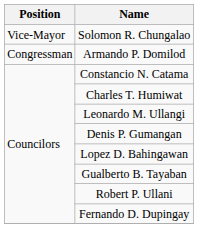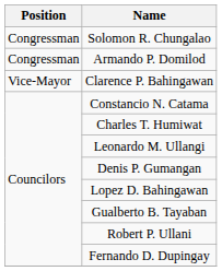 <table class="wikitable" style="line-height:1.20em; font-size:100%;">
 <tr>
 <th>Position</th>
 <th>Name</th>
 </tr>
 <tr>
-<td>Vice-Mayor</td>
+<td>Congressman</td>
 <td style="text-align:center;">Solomon R. Chungalao</td>
 </tr>
 <tr>
 <td>Congressman</td>
 <td style="text-align:center;">Armando P. Domilod</td>
+</tr>
+<tr>
+<td>Vice-Mayor</td>
+<td style="text-align:center;">Clarence P. Bahingawan</td>
 </tr>
 <tr>
 <td rowspan=8>Councilors</td>
 <td style="text-align:center;">Constancio N. Catama</td>
 </tr>
 <tr>
 <td style="text-align:center;">Charles T. Humiwat</td>
 </tr>
 <tr>
 <td style="text-align:center;">Leonardo M. Ullangi</td>
 </tr>
 <tr>
 <td style="text-align:center;">Denis P. Gumangan</td>
 </tr>
 <tr>
 <td style="text-align:center;">Lopez D. Bahingawan</td>
 </tr>
 <tr>
 <td style="text-align:center;">Gualberto B. Tayaban</td>
 </tr>
 <tr>
 <td style="text-align:center;">Robert P. Ullani</td>
 </tr>
 <tr>
 <td style="text-align:center;">Fernando D. Dupingay</td>
 </tr>
 <tr>
 </tr>
 </table>
